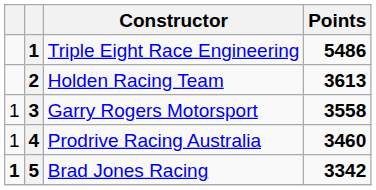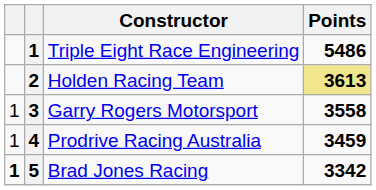 <table class="wikitable" style="font-size: 95%;">
 <tr>
 <th></th>
 <th></th>
 <th>Constructor</th>
 <th>Points</th>
 </tr>
 <tr>
 <td align="left"></td>
 <th>1</th>
 <td><a href='#'>Triple Eight Race Engineering</a></td>
 <td align="right"><strong>5486</strong></td>
 </tr>
 <tr>
 <td align="left"></td>
 <th>2</th>
 <td><a href='#'>Holden Racing Team</a></td>
-<td align="right"><strong>3613</strong></td>
+<td align="right" style="background: khaki;"><strong>3613</strong></td>
 </tr>
 <tr>
 <td align="left"> 1</td>
 <th>3</th>
 <td><a href='#'>Garry Rogers Motorsport</a></td>
 <td align="right"><strong>3558</strong></td>
 </tr>
 <tr>
 <td align="left"> 1</td>
 <th>4</th>
 <td><a href='#'>Prodrive Racing Australia</a></td>
-<td align="right"><strong>3460</strong></td>
+<td align="right"><strong>3459</strong></td>
 </tr>
 <tr>
 <td align="left"><strong> 1</strong></td>
 <th>5</th>
 <td><a href='#'>Brad Jones Racing</a></td>
 <td align="right"><strong>3342</strong></td>
 </tr>
 <tr>
 </tr>
 </table>
